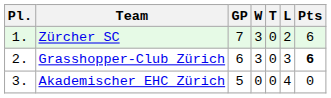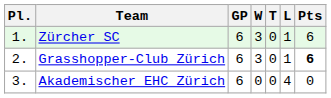 <table class="wikitable">
 <tr>
 <th>Pl.</th>
 <th>Team</th>
 <th>GP</th>
 <th>W</th>
 <th>T</th>
 <th>L</th>
 <th>Pts</th>
 </tr>
 <tr align="center " bgcolor="#e6fae6">
 <td>1.</td>
 <td align="left"><a href='#'>Zürcher SC</a></td>
-<td>7</td>
+<td>6</td>
 <td>3</td>
 <td>0</td>
-<td>2</td>
+<td>1</td>
 <td>6</td>
 </tr>
 <tr align="center "  bgcolor="#FFFFFF">
 <td>2.</td>
 <td align="left"><a href='#'>Grasshopper-Club Zürich</a></td>
 <td>6</td>
 <td>3</td>
 <td>0</td>
-<td>3</td>
+<td>1</td>
 <td><strong>6</strong></td>
 </tr>
 <tr align="center " bgcolor="#FFFFFF">
 <td>3.</td>
 <td align="left"><a href='#'>Akademischer EHC Zürich</a></td>
-<td>5</td>
+<td>6</td>
 <td>0</td>
 <td>0</td>
 <td>4</td>
 <td>0</td>
 </tr>
 </table>
